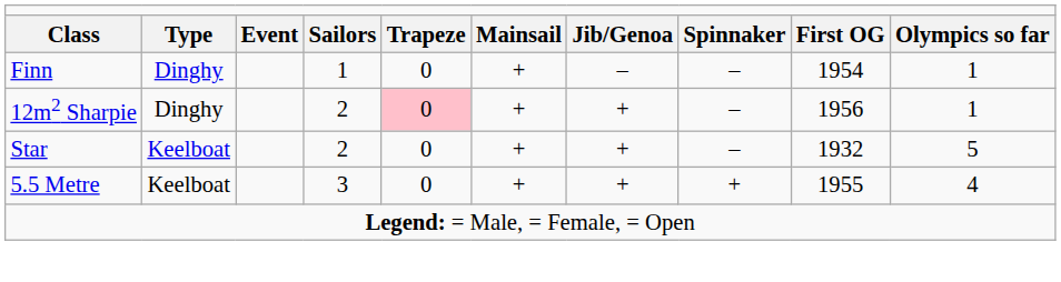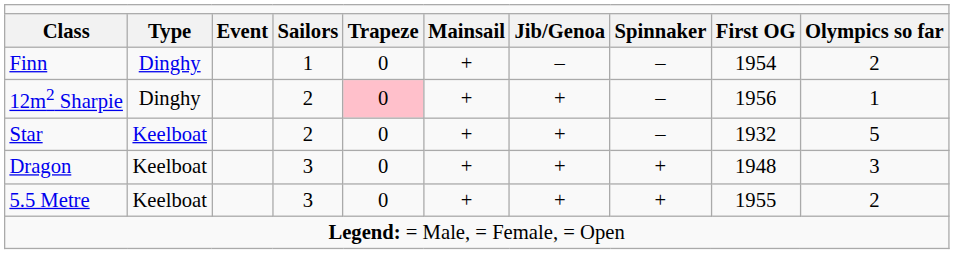 <table class="wikitable" style="text-align:center">
 <tr>
 <td colspan="10"></td>
 </tr>
 <tr>
 <th>Class</th>
 <th>Type</th>
 <th>Event</th>
 <th>Sailors</th>
 <th>Trapeze</th>
 <th>Mainsail</th>
 <th>Jib/Genoa</th>
 <th>Spinnaker</th>
 <th>First OG</th>
 <th>Olympics so far</th>
 </tr>
 <tr>
 <td style="text-align:left"><a href='#'>Finn</a></td>
 <td><a href='#'>Dinghy</a></td>
 <td></td>
 <td>1</td>
 <td>0</td>
 <td>+</td>
 <td>–</td>
 <td>–</td>
 <td>1954</td>
-<td>1</td>
+<td>2</td>
 </tr>
 <tr>
 <td style="text-align:left"><a href='#'>12m<sup>2</sup> Sharpie</a></td>
 <td>Dinghy</td>
 <td></td>
 <td>2</td>
 <td style="background: pink;">0</td>
 <td>+</td>
 <td>+</td>
 <td>–</td>
 <td>1956</td>
 <td>1</td>
 </tr>
 <tr>
 <td style="text-align:left"><a href='#'>Star</a></td>
 <td><a href='#'>Keelboat</a></td>
 <td></td>
 <td>2</td>
 <td>0</td>
 <td>+</td>
 <td>+</td>
 <td>–</td>
 <td>1932</td>
 <td>5</td>
 </tr>
 <tr>
+<td style="text-align:left"><a href='#'>Dragon</a></td>
+<td>Keelboat</td>
+<td></td>
+<td>3</td>
+<td>0</td>
+<td>+</td>
+<td>+</td>
+<td>+</td>
+<td>1948</td>
+<td>3</td>
+</tr>
+<tr>
 <td style="text-align:left"><a href='#'>5.5 Metre</a></td>
 <td>Keelboat</td>
 <td></td>
 <td>3</td>
 <td>0</td>
 <td>+</td>
 <td>+</td>
 <td>+</td>
 <td>1955</td>
-<td>4</td>
+<td>2</td>
 </tr>
 <tr>
 <td colspan="10"><strong>Legend:</strong>  = Male,  = Female,  = Open</td>
 </tr>
 </table>
